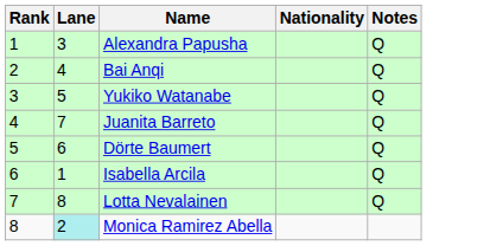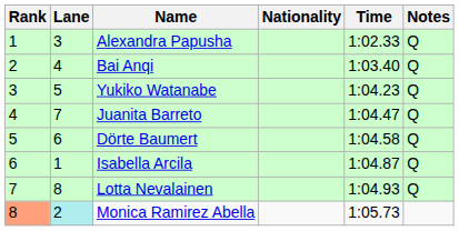 <table class="wikitable">
 <tr>
 <th>Rank</th>
 <th>Lane</th>
 <th>Name</th>
 <th>Nationality</th>
+<th>Time</th>
 <th>Notes</th>
 </tr>
 <tr bgcolor=ccffcc>
 <td>1</td>
 <td>3</td>
 <td><a href='#'>Alexandra Papusha</a></td>
 <td></td>
+<td>1:02.33</td>
 <td>Q</td>
 </tr>
 <tr bgcolor=ccffcc>
 <td>2</td>
 <td>4</td>
 <td><a href='#'>Bai Anqi</a></td>
 <td></td>
+<td>1:03.40</td>
 <td>Q</td>
 </tr>
 <tr bgcolor=ccffcc>
 <td>3</td>
 <td>5</td>
 <td><a href='#'>Yukiko Watanabe</a></td>
 <td></td>
+<td>1:04.23</td>
 <td>Q</td>
 </tr>
 <tr bgcolor=ccffcc>
 <td>4</td>
 <td>7</td>
 <td><a href='#'>Juanita Barreto</a></td>
 <td></td>
+<td>1:04.47</td>
 <td>Q</td>
 </tr>
 <tr bgcolor=ccffcc>
 <td>5</td>
 <td>6</td>
 <td><a href='#'>Dörte Baumert</a></td>
 <td></td>
+<td>1:04.58</td>
 <td>Q</td>
 </tr>
 <tr bgcolor=ccffcc>
 <td>6</td>
 <td>1</td>
 <td><a href='#'>Isabella Arcila</a></td>
 <td></td>
+<td>1:04.87</td>
 <td>Q</td>
 </tr>
 <tr bgcolor=ccffcc>
 <td>7</td>
 <td>8</td>
 <td><a href='#'>Lotta Nevalainen</a></td>
 <td></td>
+<td>1:04.93</td>
 <td>Q</td>
 </tr>
 <tr>
-<td>8</td>
+<td style="background: lightsalmon;">8</td>
 <td style="background: paleturquoise;">2</td>
 <td><a href='#'>Monica Ramirez Abella</a></td>
 <td></td>
+<td>1:05.73</td>
 <td></td>
 </tr>
 </table>
